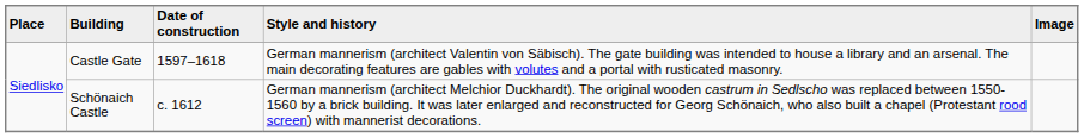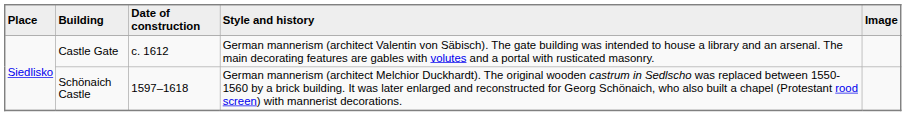 <table class="wikitable" style="border: 2px solid gray; border-collapse: collapse;" width="100%">
 <tr>
 <td bgcolor="#EEEEEE"><strong>Place</strong></td>
 <td bgcolor="#EEEEEE"><strong>Building</strong></td>
 <td bgcolor="#EEEEEE"><strong>Date of construction</strong></td>
 <td bgcolor="#EEEEEE"><strong>Style and history</strong></td>
 <td bgcolor="#EEEEEE"><strong>Image</strong></td>
 </tr>
 <tr>
 </tr>
 <tr>
 <td rowspan=2><a href='#'>Siedlisko</a></td>
 <td>Castle Gate</td>
-<td>1597–1618</td>
+<td>c. 1612</td>
 <td>German mannerism (architect Valentin von Säbisch). The gate building was intended to house a library and an arsenal. The main decorating features are gables with <a href='#'>volutes</a> and a portal with rusticated masonry.</td>
 <td></td>
 </tr>
 <tr>
 <td>Schönaich Castle</td>
-<td>c. 1612</td>
+<td>1597–1618</td>
 <td>German mannerism (architect Melchior Duckhardt). The original wooden <em>castrum in Sedlscho</em> was replaced between 1550-1560 by a brick building. It was later enlarged and reconstructed for Georg Schönaich, who also built a chapel (Protestant <a href='#'>rood screen</a>) with mannerist decorations.</td>
 <td></td>
 </tr>
 <tr>
 </tr>
 </table>
